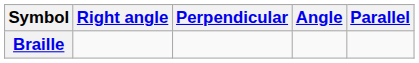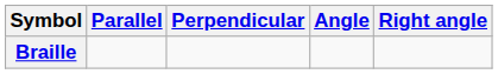 <table class="wikitable" style="text-align:center">
 <tr>
 <th>Symbol</th>
-<th><a href='#'>Right angle</a></th>
+<th><a href='#'>Parallel</a></th>
 <th><a href='#'>Perpendicular</a></th>
 <th><a href='#'>Angle</a></th>
-<th><a href='#'>Parallel</a></th>
+<th><a href='#'>Right angle</a></th>
 </tr>
 <tr>
 <th><a href='#'>Braille</a></th>
 <td></td>
 <td></td>
 <td></td>
 <td></td>
 </tr>
 </table>
